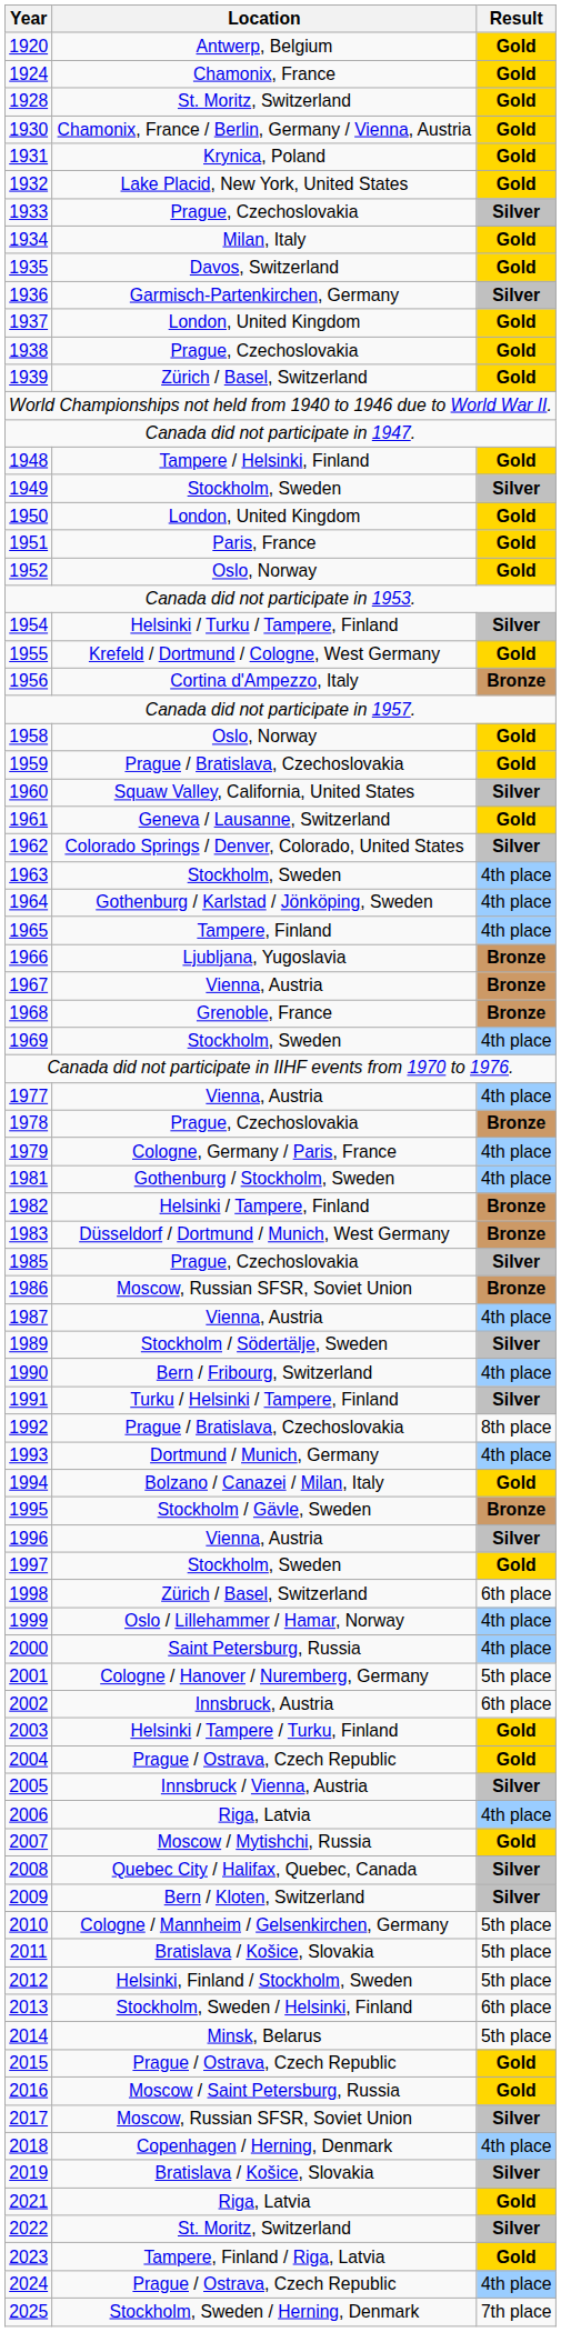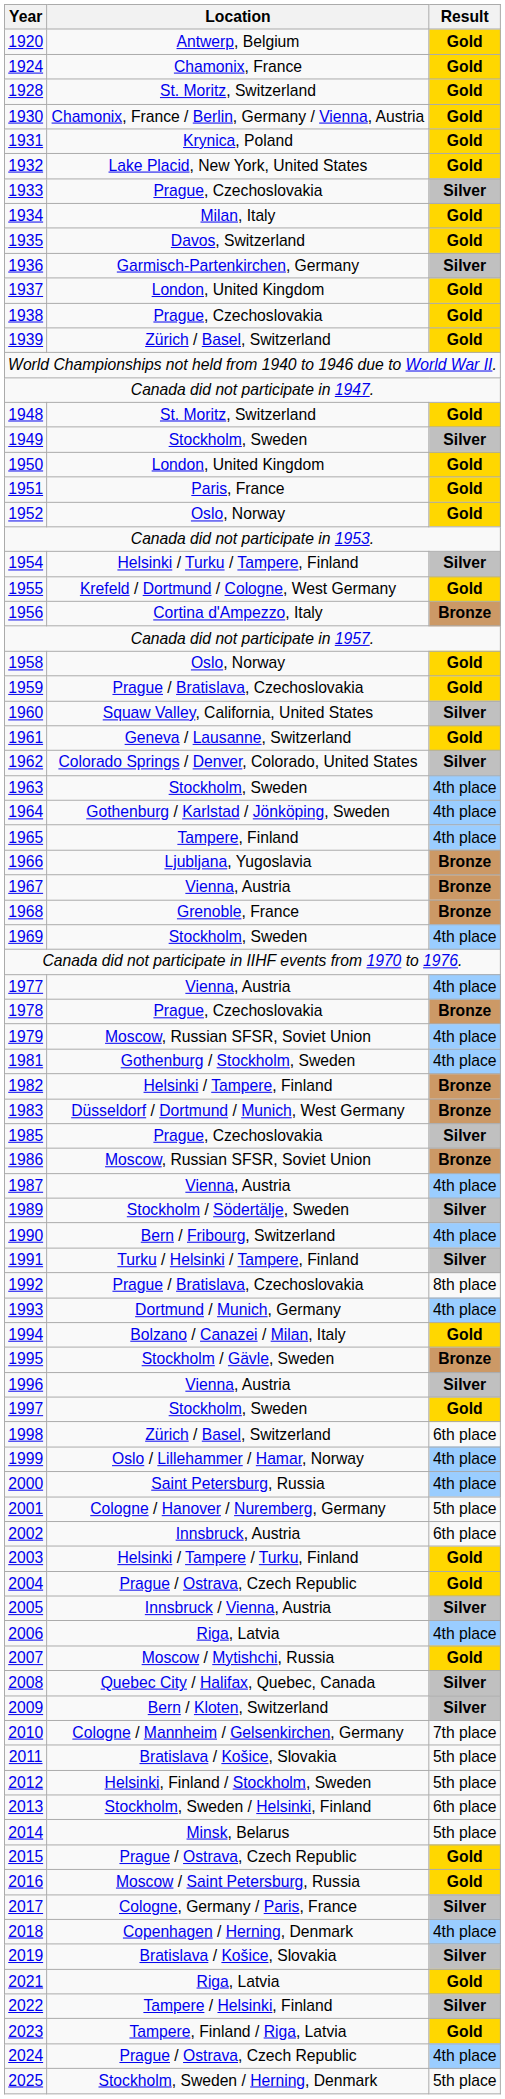 <table class="wikitable" style="text-align:center;">
 <tr>
 <th>Year</th>
 <th>Location</th>
 <th>Result</th>
 </tr>
 <tr>
 <td><a href='#'>1920</a></td>
 <td><a href='#'>Antwerp</a>, Belgium</td>
 <td bgcolor=gold><strong>Gold</strong></td>
 </tr>
 <tr>
 <td><a href='#'>1924</a></td>
 <td><a href='#'>Chamonix</a>, France</td>
 <td bgcolor=gold><strong>Gold</strong></td>
 </tr>
 <tr>
 <td><a href='#'>1928</a></td>
 <td><a href='#'>St. Moritz</a>, Switzerland</td>
 <td bgcolor=gold><strong>Gold</strong></td>
 </tr>
 <tr>
 <td><a href='#'>1930</a></td>
 <td><a href='#'>Chamonix</a>, France / <a href='#'>Berlin</a>, Germany / <a href='#'>Vienna</a>, Austria</td>
 <td bgcolor=gold><strong>Gold</strong></td>
 </tr>
 <tr>
 <td><a href='#'>1931</a></td>
 <td><a href='#'>Krynica</a>, Poland</td>
 <td bgcolor=gold><strong>Gold</strong></td>
 </tr>
 <tr>
 <td><a href='#'>1932</a></td>
 <td><a href='#'>Lake Placid</a>, New York, United States</td>
 <td bgcolor=gold><strong>Gold</strong></td>
 </tr>
 <tr>
 <td><a href='#'>1933</a></td>
 <td><a href='#'>Prague</a>, Czechoslovakia</td>
 <td style="background:silver;"><strong>Silver</strong></td>
 </tr>
 <tr>
 <td><a href='#'>1934</a></td>
 <td><a href='#'>Milan</a>, Italy</td>
 <td bgcolor=gold><strong>Gold</strong></td>
 </tr>
 <tr>
 <td><a href='#'>1935</a></td>
 <td><a href='#'>Davos</a>, Switzerland</td>
 <td bgcolor=gold><strong>Gold</strong></td>
 </tr>
 <tr>
 <td><a href='#'>1936</a></td>
 <td><a href='#'>Garmisch-Partenkirchen</a>, Germany</td>
 <td style="background:silver;"><strong>Silver</strong></td>
 </tr>
 <tr>
 <td><a href='#'>1937</a></td>
 <td><a href='#'>London</a>, United Kingdom</td>
 <td bgcolor=gold><strong>Gold</strong></td>
 </tr>
 <tr>
 <td><a href='#'>1938</a></td>
 <td><a href='#'>Prague</a>, Czechoslovakia</td>
 <td bgcolor=gold><strong>Gold</strong></td>
 </tr>
 <tr>
 <td><a href='#'>1939</a></td>
 <td><a href='#'>Zürich</a> / <a href='#'>Basel</a>, Switzerland</td>
 <td bgcolor=gold><strong>Gold</strong></td>
 </tr>
 <tr>
 <td style="text-align:center;" colspan="3"><em>World Championships not held from 1940 to 1946 due to <a href='#'>World War II</a>.</em></td>
 </tr>
 <tr>
 <td style="text-align:center;" colspan="3"><em>Canada did not participate in <a href='#'>1947</a>.</em></td>
 </tr>
 <tr>
 <td><a href='#'>1948</a></td>
-<td><a href='#'>Tampere</a> / <a href='#'>Helsinki</a>, Finland</td>
+<td><a href='#'>St. Moritz</a>, Switzerland</td>
 <td bgcolor=gold><strong>Gold</strong></td>
 </tr>
 <tr>
 <td><a href='#'>1949</a></td>
 <td><a href='#'>Stockholm</a>, Sweden</td>
 <td style="background:silver;"><strong>Silver</strong></td>
 </tr>
 <tr>
 <td><a href='#'>1950</a></td>
 <td><a href='#'>London</a>, United Kingdom</td>
 <td bgcolor=gold><strong>Gold</strong></td>
 </tr>
 <tr>
 <td><a href='#'>1951</a></td>
 <td><a href='#'>Paris</a>, France</td>
 <td bgcolor=gold><strong>Gold</strong></td>
 </tr>
 <tr>
 <td><a href='#'>1952</a></td>
 <td><a href='#'>Oslo</a>, Norway</td>
 <td bgcolor=gold><strong>Gold</strong></td>
 </tr>
 <tr>
 <td style="text-align:center;" colspan="3"><em>Canada did not participate in <a href='#'>1953</a>.</em></td>
 </tr>
 <tr>
 <td><a href='#'>1954</a></td>
 <td><a href='#'>Helsinki</a> / <a href='#'>Turku</a> / <a href='#'>Tampere</a>, Finland</td>
 <td style="background:silver;"><strong>Silver</strong></td>
 </tr>
 <tr>
 <td><a href='#'>1955</a></td>
 <td><a href='#'>Krefeld</a> / <a href='#'>Dortmund</a> / <a href='#'>Cologne</a>, West Germany</td>
 <td bgcolor=gold><strong>Gold</strong></td>
 </tr>
 <tr>
 <td><a href='#'>1956</a></td>
 <td><a href='#'>Cortina d'Ampezzo</a>, Italy</td>
 <td style="background:#c96;"><strong>Bronze</strong></td>
 </tr>
 <tr>
 <td style="text-align:center;" colspan="3"><em>Canada did not participate in <a href='#'>1957</a>.</em></td>
 </tr>
 <tr>
 <td><a href='#'>1958</a></td>
 <td><a href='#'>Oslo</a>, Norway</td>
 <td bgcolor=gold><strong>Gold</strong></td>
 </tr>
 <tr>
 <td><a href='#'>1959</a></td>
 <td><a href='#'>Prague</a> / <a href='#'>Bratislava</a>, Czechoslovakia</td>
 <td bgcolor=gold><strong>Gold</strong></td>
 </tr>
 <tr>
 <td><a href='#'>1960</a></td>
 <td><a href='#'>Squaw Valley</a>, California, United States</td>
 <td style="background:silver;"><strong>Silver</strong></td>
 </tr>
 <tr>
 <td><a href='#'>1961</a></td>
 <td><a href='#'>Geneva</a> / <a href='#'>Lausanne</a>, Switzerland</td>
 <td bgcolor=gold><strong>Gold</strong></td>
 </tr>
 <tr>
 <td><a href='#'>1962</a></td>
 <td><a href='#'>Colorado Springs</a> / <a href='#'>Denver</a>, Colorado, United States</td>
 <td style="background:silver;"><strong>Silver</strong></td>
 </tr>
 <tr>
 <td><a href='#'>1963</a></td>
 <td><a href='#'>Stockholm</a>, Sweden</td>
 <td style="background:#9acdff;">4th place</td>
 </tr>
 <tr>
 <td><a href='#'>1964</a></td>
 <td><a href='#'>Gothenburg</a> / <a href='#'>Karlstad</a> / <a href='#'>Jönköping</a>, Sweden</td>
 <td style="background:#9acdff;">4th place</td>
 </tr>
 <tr>
 <td><a href='#'>1965</a></td>
 <td><a href='#'>Tampere</a>, Finland</td>
 <td style="background:#9acdff;">4th place</td>
 </tr>
 <tr>
 <td><a href='#'>1966</a></td>
 <td><a href='#'>Ljubljana</a>, Yugoslavia</td>
 <td style="background:#c96;"><strong>Bronze</strong></td>
 </tr>
 <tr>
 <td><a href='#'>1967</a></td>
 <td><a href='#'>Vienna</a>, Austria</td>
 <td style="background:#c96;"><strong>Bronze</strong></td>
 </tr>
 <tr>
 <td><a href='#'>1968</a></td>
 <td><a href='#'>Grenoble</a>, France</td>
 <td style="background:#c96;"><strong>Bronze</strong></td>
 </tr>
 <tr>
 <td><a href='#'>1969</a></td>
 <td><a href='#'>Stockholm</a>, Sweden</td>
 <td style="background:#9acdff;">4th place</td>
 </tr>
 <tr>
 <td colspan="3"><em>Canada did not participate in IIHF events from <a href='#'>1970</a> to <a href='#'>1976</a>.</em></td>
 </tr>
 <tr>
 <td><a href='#'>1977</a></td>
 <td><a href='#'>Vienna</a>, Austria</td>
 <td style="background:#9acdff;">4th place</td>
 </tr>
 <tr>
 <td><a href='#'>1978</a></td>
 <td><a href='#'>Prague</a>, Czechoslovakia</td>
 <td style="background:#c96;"><strong>Bronze</strong></td>
 </tr>
 <tr>
 <td><a href='#'>1979</a></td>
-<td><a href='#'>Cologne</a>, Germany / <a href='#'>Paris</a>, France</td>
+<td><a href='#'>Moscow</a>, Russian SFSR, Soviet Union</td>
 <td style="background:#9acdff;">4th place</td>
 </tr>
 <tr>
 <td><a href='#'>1981</a></td>
 <td><a href='#'>Gothenburg</a> / <a href='#'>Stockholm</a>, Sweden</td>
 <td style="background:#9acdff;">4th place</td>
 </tr>
 <tr>
 <td><a href='#'>1982</a></td>
 <td><a href='#'>Helsinki</a> / <a href='#'>Tampere</a>, Finland</td>
 <td style="background:#c96;"><strong>Bronze</strong></td>
 </tr>
 <tr>
 <td><a href='#'>1983</a></td>
 <td><a href='#'>Düsseldorf</a> / <a href='#'>Dortmund</a> / <a href='#'>Munich</a>, West Germany</td>
 <td style="background:#c96;"><strong>Bronze</strong></td>
 </tr>
 <tr>
 <td><a href='#'>1985</a></td>
 <td><a href='#'>Prague</a>, Czechoslovakia</td>
 <td style="background:silver;"><strong>Silver</strong></td>
 </tr>
 <tr>
 <td><a href='#'>1986</a></td>
 <td><a href='#'>Moscow</a>, Russian SFSR, Soviet Union</td>
 <td style="background:#c96;"><strong>Bronze</strong></td>
 </tr>
 <tr>
 <td><a href='#'>1987</a></td>
 <td><a href='#'>Vienna</a>, Austria</td>
 <td style="background:#9acdff;">4th place</td>
 </tr>
 <tr>
 <td><a href='#'>1989</a></td>
 <td><a href='#'>Stockholm</a> / <a href='#'>Södertälje</a>, Sweden</td>
 <td style="background:silver;"><strong>Silver</strong></td>
 </tr>
 <tr>
 <td><a href='#'>1990</a></td>
 <td><a href='#'>Bern</a> / <a href='#'>Fribourg</a>, Switzerland</td>
 <td style="background:#9acdff;">4th place</td>
 </tr>
 <tr>
 <td><a href='#'>1991</a></td>
 <td><a href='#'>Turku</a> / <a href='#'>Helsinki</a> / <a href='#'>Tampere</a>, Finland</td>
 <td style="background:silver;"><strong>Silver</strong></td>
 </tr>
 <tr>
 <td><a href='#'>1992</a></td>
 <td><a href='#'>Prague</a> / <a href='#'>Bratislava</a>, Czechoslovakia</td>
 <td>8th place</td>
 </tr>
 <tr>
 <td><a href='#'>1993</a></td>
 <td><a href='#'>Dortmund</a> / <a href='#'>Munich</a>, Germany</td>
 <td style="background:#9acdff;">4th place</td>
 </tr>
 <tr>
 <td><a href='#'>1994</a></td>
 <td><a href='#'>Bolzano</a> / <a href='#'>Canazei</a> / <a href='#'>Milan</a>, Italy</td>
 <td bgcolor=gold><strong>Gold</strong></td>
 </tr>
 <tr>
 <td><a href='#'>1995</a></td>
 <td><a href='#'>Stockholm</a> / <a href='#'>Gävle</a>, Sweden</td>
 <td style="background:#c96;"><strong>Bronze</strong></td>
 </tr>
 <tr>
 <td><a href='#'>1996</a></td>
 <td><a href='#'>Vienna</a>, Austria</td>
 <td style="background:silver;"><strong>Silver</strong></td>
 </tr>
 <tr>
 <td><a href='#'>1997</a></td>
 <td><a href='#'>Stockholm</a>, Sweden</td>
 <td bgcolor=gold><strong>Gold</strong></td>
 </tr>
 <tr>
 <td><a href='#'>1998</a></td>
 <td><a href='#'>Zürich</a> / <a href='#'>Basel</a>, Switzerland</td>
 <td>6th place</td>
 </tr>
 <tr>
 <td><a href='#'>1999</a></td>
 <td><a href='#'>Oslo</a> / <a href='#'>Lillehammer</a> / <a href='#'>Hamar</a>, Norway</td>
 <td style="background:#9acdff;">4th place</td>
 </tr>
 <tr>
 <td><a href='#'>2000</a></td>
 <td><a href='#'>Saint Petersburg</a>, Russia</td>
 <td style="background:#9acdff;">4th place</td>
 </tr>
 <tr>
 <td><a href='#'>2001</a></td>
 <td><a href='#'>Cologne</a> / <a href='#'>Hanover</a> / <a href='#'>Nuremberg</a>, Germany</td>
 <td>5th place</td>
 </tr>
 <tr>
 <td><a href='#'>2002</a></td>
 <td><a href='#'>Innsbruck</a>, Austria</td>
 <td>6th place</td>
 </tr>
 <tr>
 <td><a href='#'>2003</a></td>
 <td><a href='#'>Helsinki</a> / <a href='#'>Tampere</a> / <a href='#'>Turku</a>, Finland</td>
 <td bgcolor=gold><strong>Gold</strong></td>
 </tr>
 <tr>
 <td><a href='#'>2004</a></td>
 <td><a href='#'>Prague</a> / <a href='#'>Ostrava</a>, Czech Republic</td>
 <td bgcolor=gold><strong>Gold</strong></td>
 </tr>
 <tr>
 <td><a href='#'>2005</a></td>
 <td><a href='#'>Innsbruck</a> / <a href='#'>Vienna</a>, Austria</td>
 <td style="background:silver;"><strong>Silver</strong></td>
 </tr>
 <tr>
 <td><a href='#'>2006</a></td>
 <td><a href='#'>Riga</a>, Latvia</td>
 <td style="background:#9acdff;">4th place</td>
 </tr>
 <tr>
 <td><a href='#'>2007</a></td>
 <td><a href='#'>Moscow</a> / <a href='#'>Mytishchi</a>, Russia</td>
 <td bgcolor=gold><strong>Gold</strong></td>
 </tr>
 <tr>
 <td><a href='#'>2008</a></td>
 <td><a href='#'>Quebec City</a> / <a href='#'>Halifax</a>, Quebec, Canada</td>
 <td style="background:silver;"><strong>Silver</strong></td>
 </tr>
 <tr>
 <td><a href='#'>2009</a></td>
 <td><a href='#'>Bern</a> / <a href='#'>Kloten</a>, Switzerland</td>
 <td style="background:silver;"><strong>Silver</strong></td>
 </tr>
 <tr>
 <td><a href='#'>2010</a></td>
 <td><a href='#'>Cologne</a> / <a href='#'>Mannheim</a> / <a href='#'>Gelsenkirchen</a>, Germany</td>
-<td>5th place</td>
+<td>7th place</td>
 </tr>
 <tr>
 <td><a href='#'>2011</a></td>
 <td><a href='#'>Bratislava</a> / <a href='#'>Košice</a>, Slovakia</td>
 <td>5th place</td>
 </tr>
 <tr>
 <td><a href='#'>2012</a></td>
 <td><a href='#'>Helsinki</a>, Finland / <a href='#'>Stockholm</a>, Sweden</td>
 <td>5th place</td>
 </tr>
 <tr>
 <td><a href='#'>2013</a></td>
 <td><a href='#'>Stockholm</a>, Sweden / <a href='#'>Helsinki</a>, Finland</td>
 <td>6th place</td>
 </tr>
 <tr>
 <td><a href='#'>2014</a></td>
 <td><a href='#'>Minsk</a>, Belarus</td>
 <td>5th place</td>
 </tr>
 <tr>
 <td><a href='#'>2015</a></td>
 <td><a href='#'>Prague</a> / <a href='#'>Ostrava</a>, Czech Republic</td>
 <td bgcolor=gold><strong>Gold</strong></td>
 </tr>
 <tr>
 <td><a href='#'>2016</a></td>
 <td><a href='#'>Moscow</a> / <a href='#'>Saint Petersburg</a>, Russia</td>
 <td bgcolor=gold><strong>Gold</strong></td>
 </tr>
 <tr>
 <td><a href='#'>2017</a></td>
-<td><a href='#'>Moscow</a>, Russian SFSR, Soviet Union</td>
+<td><a href='#'>Cologne</a>, Germany / <a href='#'>Paris</a>, France</td>
 <td style="background:silver;"><strong>Silver</strong></td>
 </tr>
 <tr>
 <td><a href='#'>2018</a></td>
 <td><a href='#'>Copenhagen</a> / <a href='#'>Herning</a>, Denmark</td>
 <td style="background:#9acdff;">4th place</td>
 </tr>
 <tr>
 <td><a href='#'>2019</a></td>
 <td><a href='#'>Bratislava</a> / <a href='#'>Košice</a>, Slovakia</td>
 <td style="background:silver;"><strong>Silver</strong></td>
 </tr>
 <tr>
 <td><a href='#'>2021</a></td>
 <td><a href='#'>Riga</a>, Latvia</td>
 <td bgcolor=gold><strong>Gold</strong></td>
 </tr>
 <tr>
 <td><a href='#'>2022</a></td>
-<td><a href='#'>St. Moritz</a>, Switzerland</td>
+<td><a href='#'>Tampere</a> / <a href='#'>Helsinki</a>, Finland</td>
 <td style="background:silver;"><strong>Silver</strong></td>
 </tr>
 <tr>
 <td><a href='#'>2023</a></td>
 <td><a href='#'>Tampere</a>, Finland / <a href='#'>Riga</a>, Latvia</td>
 <td bgcolor=gold><strong>Gold</strong></td>
 </tr>
 <tr>
 <td><a href='#'>2024</a></td>
 <td><a href='#'>Prague</a> / <a href='#'>Ostrava</a>, Czech Republic</td>
 <td style="background:#9acdff;">4th place</td>
 </tr>
 <tr>
 <td><a href='#'>2025</a></td>
 <td><a href='#'>Stockholm</a>, Sweden / <a href='#'>Herning</a>, Denmark</td>
-<td>7th place</td>
+<td>5th place</td>
 </tr>
 </table>
